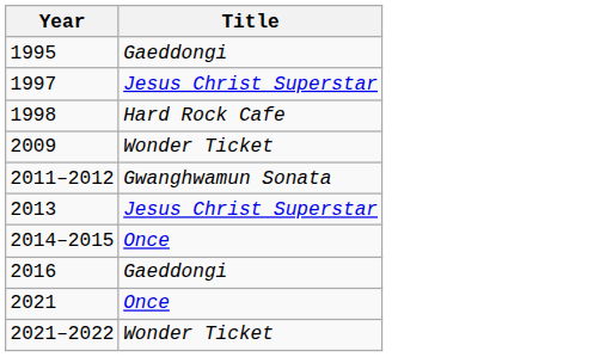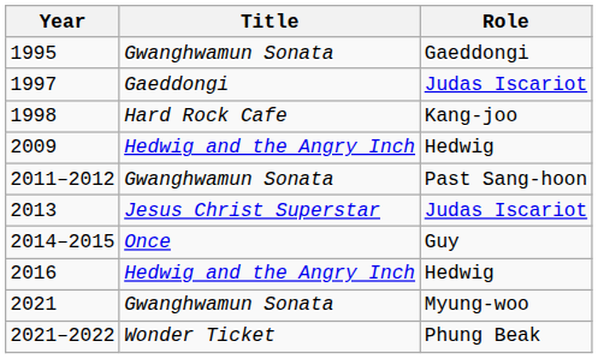 <table class="wikitable">
 <tr>
 <th>Year</th>
 <th>Title</th>
+<th>Role</th>
 </tr>
 <tr>
 <td>1995</td>
-<td><em>Gaeddongi</em></td>
+<td><em>Gwanghwamun Sonata</em></td>
+<td>Gaeddongi</td>
 </tr>
 <tr>
 <td>1997</td>
-<td><em><a href='#'>Jesus Christ Superstar</a></em></td>
+<td><em>Gaeddongi</em></td>
+<td><a href='#'>Judas Iscariot</a></td>
 </tr>
 <tr>
 <td>1998</td>
 <td><em>Hard Rock Cafe</em></td>
+<td>Kang-joo</td>
 </tr>
 <tr>
 <td>2009</td>
-<td><em>Wonder Ticket</em></td>
+<td><em><a href='#'>Hedwig and the Angry Inch</a></em></td>
+<td>Hedwig</td>
 </tr>
 <tr>
 <td>2011–2012</td>
 <td><em>Gwanghwamun Sonata</em></td>
+<td>Past Sang-hoon</td>
 </tr>
 <tr>
 <td>2013</td>
 <td><em><a href='#'>Jesus Christ Superstar</a></em></td>
+<td><a href='#'>Judas Iscariot</a></td>
 </tr>
 <tr>
 <td>2014–2015</td>
 <td><em><a href='#'>Once</a></em></td>
+<td>Guy</td>
 </tr>
 <tr>
 <td>2016</td>
-<td><em>Gaeddongi</em></td>
+<td><em><a href='#'>Hedwig and the Angry Inch</a></em></td>
+<td>Hedwig</td>
 </tr>
 <tr>
 <td>2021</td>
-<td><em><a href='#'>Once</a></em></td>
+<td><em>Gwanghwamun Sonata</em></td>
+<td>Myung-woo</td>
 </tr>
 <tr>
 <td>2021–2022</td>
 <td><em>Wonder Ticket</em></td>
+<td>Phung Beak</td>
 </tr>
 </table>
